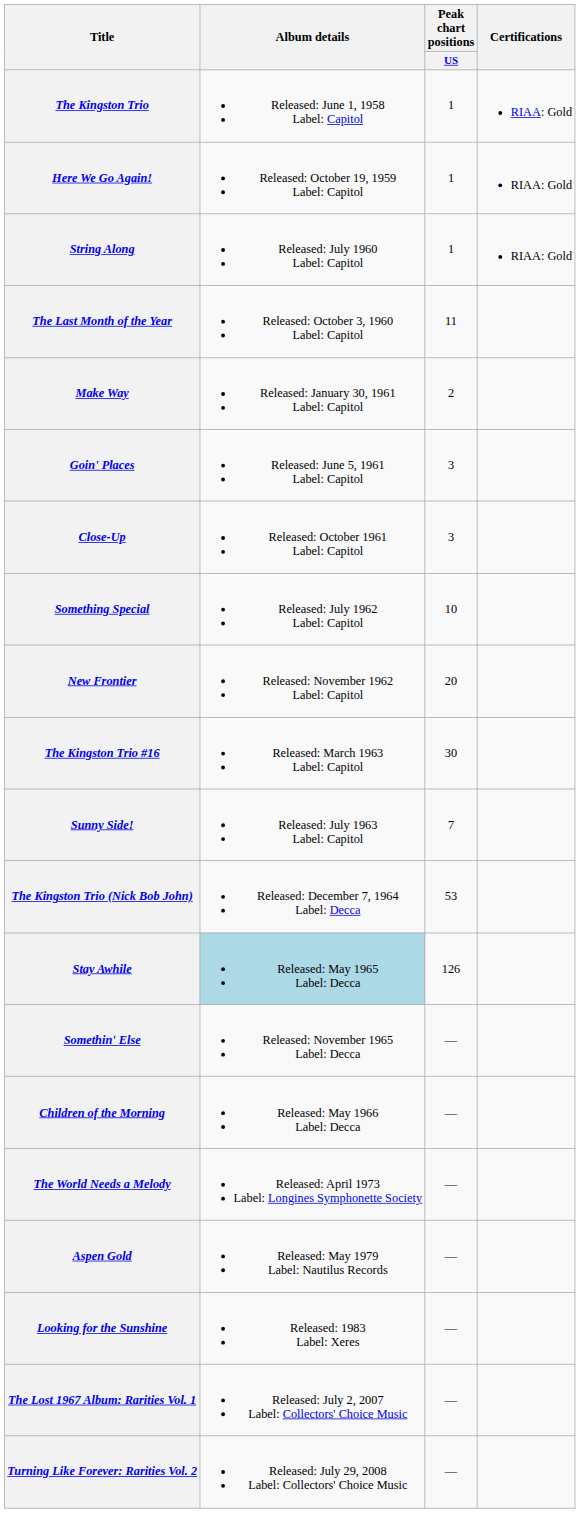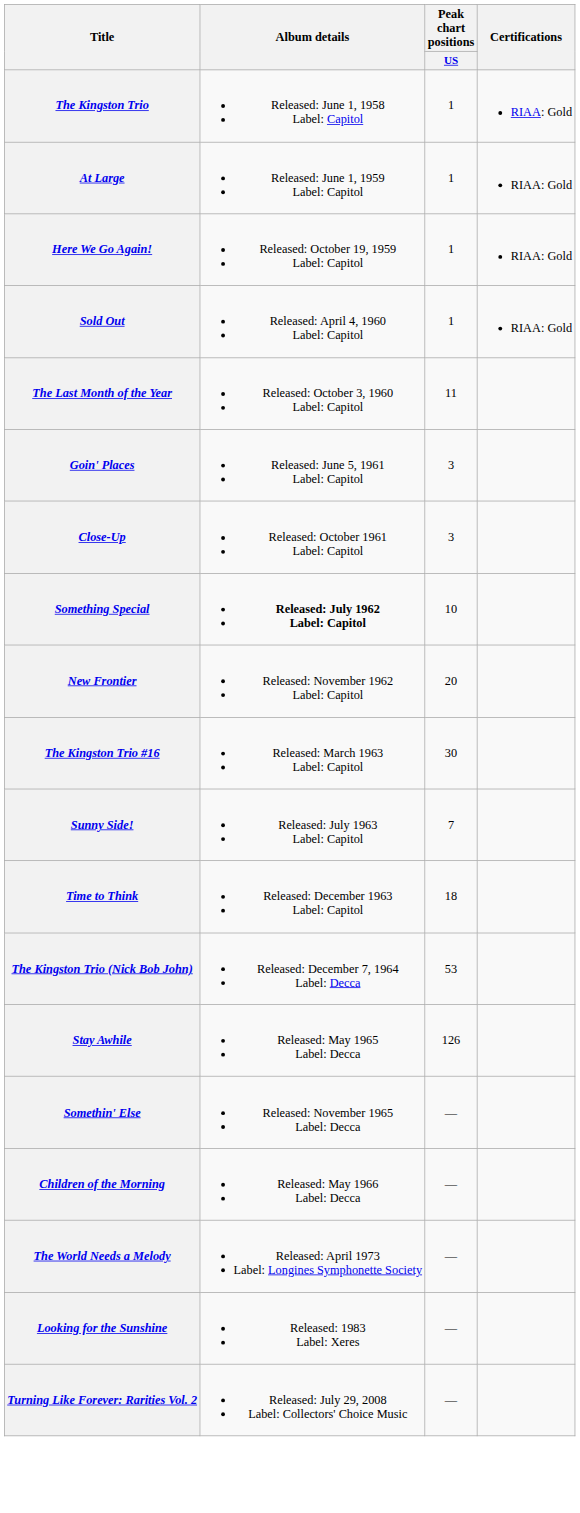 <table class="wikitable plainrowheaders" style="text-align:center;">
 <tr>
 <th rowspan="2" scope="col">Title</th>
 <th rowspan="2" scope="col">Album details</th>
 <th>Peak chart positions</th>
 <th rowspan="2">Certifications</th>
 </tr>
 <tr>
 <th scope="col" style="width:2.5em;font-size:90%;"><a href='#'>US</a><br></th>
 </tr>
 <tr>
 <th scope="row"><em><a href='#'>The Kingston Trio</a></em></th>
 <td><br><ul><li>Released: June 1, 1958</li><li>Label: <a href='#'>Capitol</a></li></ul></td>
 <td>1</td>
 <td><br><ul><li><a href='#'>RIAA</a>: Gold</li></ul></td>
 </tr>
 <tr>
+<th scope="row"><em><a href='#'>At Large</a></em></th>
+<td><br><ul><li>Released: June 1, 1959</li><li>Label: Capitol</li></ul></td>
+<td>1</td>
+<td><br><ul><li>RIAA: Gold</li></ul></td>
+</tr>
+<tr>
 <th scope="row"><em><a href='#'>Here We Go Again!</a></em></th>
 <td><br><ul><li>Released: October 19, 1959</li><li>Label: Capitol</li></ul></td>
 <td>1</td>
 <td><br><ul><li>RIAA: Gold</li></ul></td>
 </tr>
 <tr>
-<th scope="row"><em><a href='#'>String Along</a></em></th>
-<td><br><ul><li>Released: July 1960</li><li>Label: Capitol</li></ul></td>
+<th scope="row"><em><a href='#'>Sold Out</a></em></th>
+<td><br><ul><li>Released: April 4, 1960</li><li>Label: Capitol</li></ul></td>
 <td>1</td>
 <td><br><ul><li>RIAA: Gold</li></ul></td>
 </tr>
 <tr>
 <th scope="row"><em><a href='#'>The Last Month of the Year</a></em></th>
 <td><br><ul><li>Released: October 3, 1960</li><li>Label: Capitol</li></ul></td>
 <td>11</td>
-<td></td>
-</tr>
-<tr>
-<th scope="row"><em><a href='#'>Make Way</a></em></th>
-<td><br><ul><li>Released: January 30, 1961</li><li>Label: Capitol</li></ul></td>
-<td>2</td>
 <td></td>
 </tr>
 <tr>
 <th scope="row"><em><a href='#'>Goin' Places</a></em></th>
 <td><br><ul><li>Released: June 5, 1961</li><li>Label: Capitol</li></ul></td>
 <td>3</td>
 <td></td>
 </tr>
 <tr>
 <th scope="row"><em><a href='#'>Close-Up</a></em></th>
 <td><br><ul><li>Released: October 1961</li><li>Label: Capitol</li></ul></td>
 <td>3</td>
 <td></td>
 </tr>
 <tr>
 <th scope="row"><em><a href='#'>Something Special</a></em></th>
-<td><br><ul><li>Released: July 1962</li><li>Label: Capitol</li></ul></td>
+<td><strong><br><ul><li>Released: July 1962</li><li>Label: Capitol</li></ul></strong></td>
 <td>10</td>
 <td></td>
 </tr>
 <tr>
 <th scope="row"><em><a href='#'>New Frontier</a></em></th>
 <td><br><ul><li>Released: November 1962</li><li>Label: Capitol</li></ul></td>
 <td>20</td>
 <td></td>
 </tr>
 <tr>
 <th scope="row"><em><a href='#'>The Kingston Trio #16</a></em></th>
 <td><br><ul><li>Released: March 1963</li><li>Label: Capitol</li></ul></td>
 <td>30</td>
 <td></td>
 </tr>
 <tr>
 <th scope="row"><em><a href='#'>Sunny Side!</a></em></th>
 <td><br><ul><li>Released: July 1963</li><li>Label: Capitol</li></ul></td>
 <td>7</td>
 <td></td>
 </tr>
 <tr>
+<th scope="row"><em><a href='#'>Time to Think</a></em></th>
+<td><br><ul><li>Released: December 1963</li><li>Label: Capitol</li></ul></td>
+<td>18</td>
+<td></td>
+</tr>
+<tr>
 <th scope="row"><em><a href='#'>The Kingston Trio (Nick Bob John)</a></em></th>
 <td><br><ul><li>Released: December 7, 1964</li><li>Label: <a href='#'>Decca</a></li></ul></td>
 <td>53</td>
 <td></td>
 </tr>
 <tr>
 <th scope="row"><em><a href='#'>Stay Awhile</a></em></th>
-<td style="background: lightblue;"><br><ul><li>Released: May 1965</li><li>Label: Decca</li></ul></td>
+<td><br><ul><li>Released: May 1965</li><li>Label: Decca</li></ul></td>
 <td>126</td>
 <td></td>
 </tr>
 <tr>
 <th scope="row"><em><a href='#'>Somethin' Else</a></em></th>
 <td><br><ul><li>Released: November 1965</li><li>Label: Decca</li></ul></td>
 <td>—</td>
 <td></td>
 </tr>
 <tr>
 <th scope="row"><em><a href='#'>Children of the Morning</a></em></th>
 <td><br><ul><li>Released: May 1966</li><li>Label: Decca</li></ul></td>
 <td>—</td>
 <td></td>
 </tr>
 <tr>
 <th scope="row"><em><a href='#'>The World Needs a Melody</a></em><br></th>
 <td><br><ul><li>Released: April 1973</li><li>Label: <a href='#'>Longines Symphonette Society</a></li></ul></td>
 <td>—</td>
 <td></td>
 </tr>
 <tr>
-<th scope="row"><em><a href='#'>Aspen Gold</a></em></th>
-<td><br><ul><li>Released: May 1979</li><li>Label: Nautilus Records</li></ul></td>
-<td>—</td>
-<td></td>
-</tr>
-<tr>
 <th scope="row"><em><a href='#'>Looking for the Sunshine</a></em></th>
 <td><br><ul><li>Released: 1983</li><li>Label: Xeres</li></ul></td>
-<td>—</td>
-<td></td>
-</tr>
-<tr>
-<th scope="row"><em><a href='#'>The Lost 1967 Album: Rarities Vol. 1</a></em></th>
-<td><br><ul><li>Released: July 2, 2007</li><li>Label: <a href='#'>Collectors' Choice Music</a></li></ul></td>
 <td>—</td>
 <td></td>
 </tr>
 <tr>
 <th scope="row"><em><a href='#'>Turning Like Forever: Rarities Vol. 2</a></em></th>
 <td><br><ul><li>Released: July 29, 2008</li><li>Label: Collectors' Choice Music</li></ul></td>
 <td>—</td>
 <td></td>
 </tr>
 </table>
